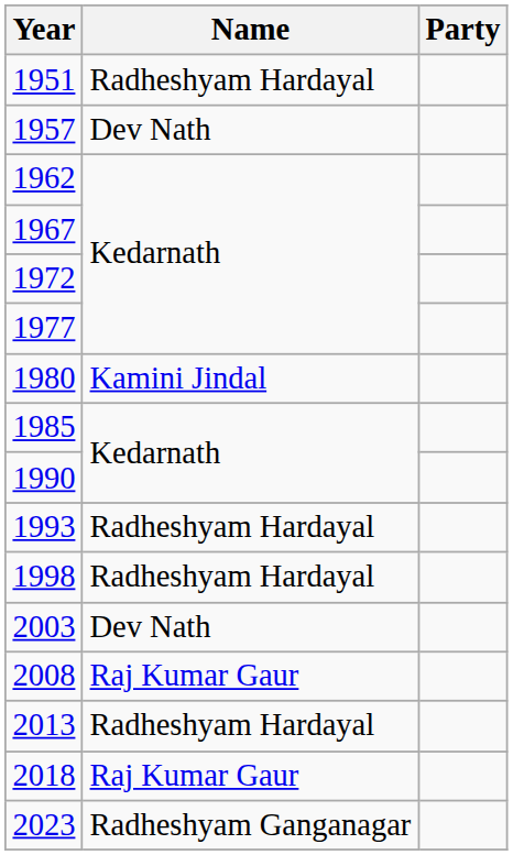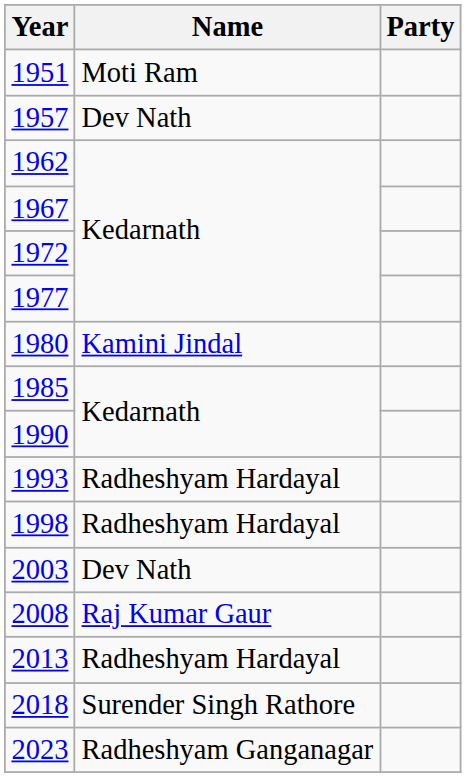 <table class="wikitable">
 <tr>
 <th>Year</th>
 <th>Name</th>
 <th colspan=2>Party</th>
 </tr>
 <tr>
 <td><a href='#'>1951</a></td>
-<td>Radheshyam Hardayal</td>
+<td>Moti Ram</td>
 <td></td>
 </tr>
 <tr>
 <td><a href='#'>1957</a></td>
 <td>Dev Nath</td>
 </tr>
 <tr>
 <td><a href='#'>1962</a></td>
 <td rowspan=4>Kedarnath</td>
 <td></td>
 </tr>
 <tr>
 <td><a href='#'>1967</a></td>
 <td></td>
 </tr>
 <tr>
 <td><a href='#'>1972</a></td>
 <td></td>
 </tr>
 <tr>
 <td><a href='#'>1977</a></td>
 <td></td>
 </tr>
 <tr>
 <td><a href='#'>1980</a></td>
 <td><a href='#'>Kamini Jindal</a></td>
 <td></td>
 </tr>
 <tr>
 <td><a href='#'>1985</a></td>
 <td rowspan=2>Kedarnath</td>
 <td></td>
 </tr>
 <tr>
 <td><a href='#'>1990</a></td>
 <td></td>
 </tr>
 <tr>
 <td><a href='#'>1993</a></td>
 <td>Radheshyam Hardayal</td>
 <td></td>
 </tr>
 <tr>
 <td><a href='#'>1998</a></td>
 <td>Radheshyam Hardayal</td>
 </tr>
 <tr>
 <td><a href='#'>2003</a></td>
 <td>Dev Nath</td>
 <td></td>
 </tr>
 <tr>
 <td><a href='#'>2008</a></td>
 <td><a href='#'>Raj Kumar Gaur</a></td>
 </tr>
 <tr>
 <td><a href='#'>2013</a></td>
 <td>Radheshyam Hardayal</td>
 <td></td>
 </tr>
 <tr>
 <td><a href='#'>2018</a></td>
-<td><a href='#'>Raj Kumar Gaur</a></td>
+<td>Surender Singh Rathore</td>
 <td></td>
 </tr>
 <tr>
 <td><a href='#'>2023</a></td>
 <td>Radheshyam Ganganagar</td>
 <td></td>
 </tr>
 </table>
